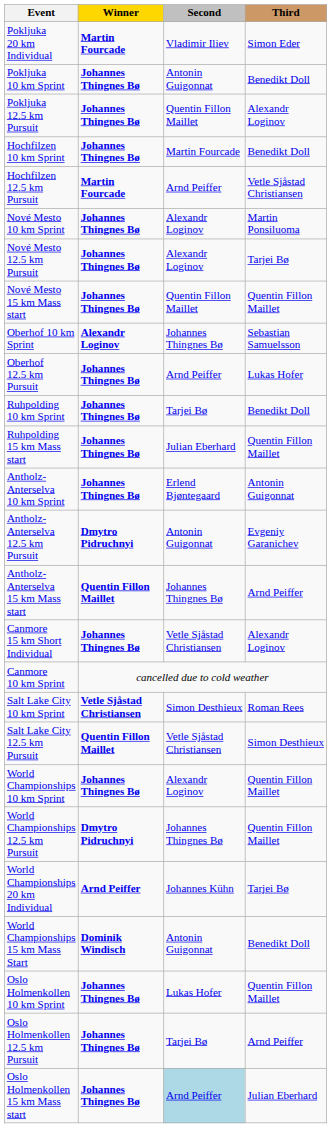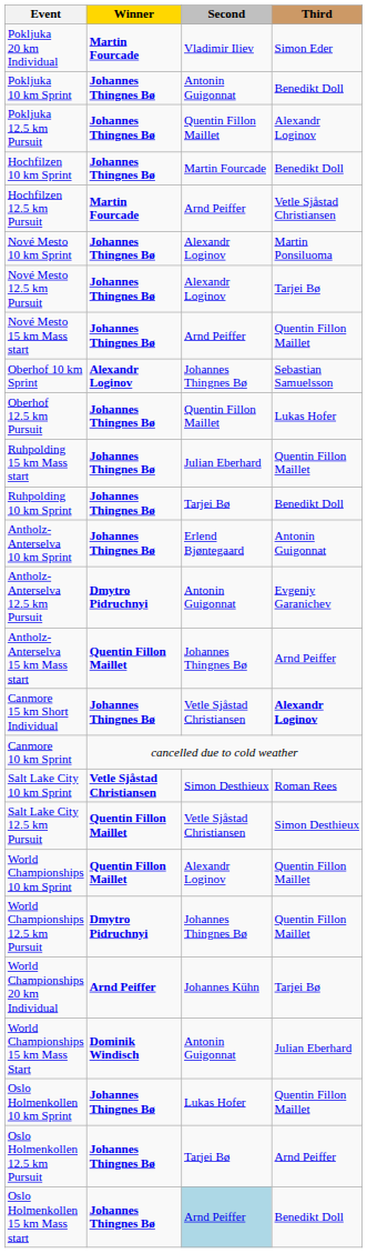 <table class="wikitable" width="75%">
 <tr>
 <th>Event</th>
 <th width="220" style="background:gold;">Winner</th>
 <th width="220" style="background:silver;">Second</th>
 <th width="220" style="background:#CC9966;">Third</th>
 </tr>
 <tr>
 <td><a href='#'>Pokljuka 20 km Individual</a><br></td>
 <td><strong><a href='#'>Martin Fourcade</a></strong><br></td>
 <td><a href='#'>Vladimir Iliev</a><br></td>
 <td><a href='#'>Simon Eder</a><br></td>
 </tr>
 <tr>
 <td><a href='#'>Pokljuka 10 km Sprint</a><br></td>
 <td><strong><a href='#'>Johannes Thingnes Bø</a></strong><br></td>
 <td><a href='#'>Antonin Guigonnat</a><br></td>
 <td><a href='#'>Benedikt Doll</a><br></td>
 </tr>
 <tr>
 <td><a href='#'>Pokljuka 12.5 km Pursuit</a><br></td>
 <td><strong><a href='#'>Johannes Thingnes Bø</a></strong><br></td>
 <td><a href='#'>Quentin Fillon Maillet</a><br></td>
 <td><a href='#'>Alexandr Loginov</a><br></td>
 </tr>
 <tr>
 <td><a href='#'>Hochfilzen 10 km Sprint</a><br></td>
 <td><strong><a href='#'>Johannes Thingnes Bø</a></strong><br></td>
 <td><a href='#'>Martin Fourcade</a><br></td>
 <td><a href='#'>Benedikt Doll</a><br></td>
 </tr>
 <tr>
 <td><a href='#'>Hochfilzen 12.5 km Pursuit</a><br></td>
 <td><strong><a href='#'>Martin Fourcade</a></strong><br></td>
 <td><a href='#'>Arnd Peiffer</a><br></td>
 <td><a href='#'>Vetle Sjåstad Christiansen</a><br></td>
 </tr>
 <tr>
 <td><a href='#'>Nové Mesto 10 km Sprint</a><br></td>
 <td><strong><a href='#'>Johannes Thingnes Bø</a></strong><br></td>
 <td><a href='#'>Alexandr Loginov</a><br></td>
 <td><a href='#'>Martin Ponsiluoma</a><br></td>
 </tr>
 <tr>
 <td><a href='#'>Nové Mesto 12.5 km Pursuit</a><br></td>
 <td><strong><a href='#'>Johannes Thingnes Bø</a></strong><br></td>
 <td><a href='#'>Alexandr Loginov</a><br></td>
 <td><a href='#'>Tarjei Bø</a><br></td>
 </tr>
 <tr>
 <td><a href='#'>Nové Mesto 15 km Mass start</a><br></td>
 <td><strong><a href='#'>Johannes Thingnes Bø</a></strong><br></td>
-<td><a href='#'>Quentin Fillon Maillet</a><br></td>
+<td><a href='#'>Arnd Peiffer</a><br></td>
 <td><a href='#'>Quentin Fillon Maillet</a><br></td>
 </tr>
 <tr>
 <td><a href='#'>Oberhof 10 km Sprint</a><br></td>
 <td><strong><a href='#'>Alexandr Loginov</a></strong><br></td>
 <td><a href='#'>Johannes Thingnes Bø</a><br></td>
 <td><a href='#'>Sebastian Samuelsson</a><br></td>
 </tr>
 <tr>
 <td><a href='#'>Oberhof 12.5 km Pursuit</a><br></td>
 <td><strong><a href='#'>Johannes Thingnes Bø</a></strong><br></td>
-<td><a href='#'>Arnd Peiffer</a><br></td>
+<td><a href='#'>Quentin Fillon Maillet</a><br></td>
 <td><a href='#'>Lukas Hofer</a><br></td>
+</tr>
+<tr>
+<td><a href='#'>Ruhpolding 15 km Mass start</a><br></td>
+<td><strong><a href='#'>Johannes Thingnes Bø</a></strong><br></td>
+<td><a href='#'>Julian Eberhard</a><br></td>
+<td><a href='#'>Quentin Fillon Maillet</a><br></td>
 </tr>
 <tr>
 <td><a href='#'>Ruhpolding 10 km Sprint</a><br></td>
 <td><strong><a href='#'>Johannes Thingnes Bø</a></strong><br></td>
 <td><a href='#'>Tarjei Bø</a><br></td>
 <td><a href='#'>Benedikt Doll</a><br></td>
-</tr>
-<tr>
-<td><a href='#'>Ruhpolding 15 km Mass start</a><br></td>
-<td><strong><a href='#'>Johannes Thingnes Bø</a></strong><br></td>
-<td><a href='#'>Julian Eberhard</a><br></td>
-<td><a href='#'>Quentin Fillon Maillet</a><br></td>
 </tr>
 <tr>
 <td><a href='#'>Antholz-Anterselva 10 km Sprint</a><br></td>
 <td><strong><a href='#'>Johannes Thingnes Bø</a></strong><br></td>
 <td><a href='#'>Erlend Bjøntegaard</a><br></td>
 <td><a href='#'>Antonin Guigonnat</a><br></td>
 </tr>
 <tr>
 <td><a href='#'>Antholz-Anterselva 12.5 km Pursuit</a><br></td>
 <td><strong><a href='#'>Dmytro Pidruchnyi</a></strong><br></td>
 <td><a href='#'>Antonin Guigonnat</a><br></td>
 <td><a href='#'>Evgeniy Garanichev</a><br></td>
 </tr>
 <tr>
 <td><a href='#'>Antholz-Anterselva 15 km Mass start</a><br></td>
 <td><strong><a href='#'>Quentin Fillon Maillet</a></strong><br></td>
 <td><a href='#'>Johannes Thingnes Bø</a><br></td>
 <td><a href='#'>Arnd Peiffer</a><br></td>
 </tr>
 <tr>
 <td><a href='#'>Canmore 15 km Short Individual</a><br></td>
 <td><strong><a href='#'>Johannes Thingnes Bø</a></strong><br></td>
 <td><a href='#'>Vetle Sjåstad Christiansen</a><br></td>
-<td><a href='#'>Alexandr Loginov</a><br></td>
+<td><strong><a href='#'>Alexandr Loginov</a><br></strong></td>
 </tr>
 <tr>
 <td><a href='#'>Canmore 10 km Sprint</a><br></td>
 <td colspan="3" align="middle"><em>cancelled due to cold weather</em></td>
 </tr>
 <tr>
 <td><a href='#'>Salt Lake City 10 km Sprint</a><br></td>
 <td><strong><a href='#'>Vetle Sjåstad Christiansen</a></strong><br></td>
 <td><a href='#'>Simon Desthieux</a><br></td>
 <td><a href='#'>Roman Rees</a><br></td>
 </tr>
 <tr>
 <td><a href='#'>Salt Lake City 12.5 km Pursuit</a><br></td>
 <td><strong><a href='#'>Quentin Fillon Maillet</a></strong><br></td>
 <td><a href='#'>Vetle Sjåstad Christiansen</a><br></td>
 <td><a href='#'>Simon Desthieux</a><br></td>
 </tr>
 <tr>
 <td><a href='#'>World Championships 10 km Sprint</a><br></td>
-<td><strong><a href='#'>Johannes Thingnes Bø</a></strong><br></td>
+<td><strong><a href='#'>Quentin Fillon Maillet</a></strong><br></td>
 <td><a href='#'>Alexandr Loginov</a><br></td>
 <td><a href='#'>Quentin Fillon Maillet</a><br></td>
 </tr>
 <tr>
 <td><a href='#'>World Championships 12.5 km Pursuit</a><br></td>
 <td><strong><a href='#'>Dmytro Pidruchnyi</a></strong><br></td>
 <td><a href='#'>Johannes Thingnes Bø</a><br></td>
 <td><a href='#'>Quentin Fillon Maillet</a><br></td>
 </tr>
 <tr>
 <td><a href='#'>World Championships 20 km Individual</a><br></td>
 <td><strong><a href='#'>Arnd Peiffer</a></strong><br></td>
 <td><a href='#'>Johannes Kühn</a><br></td>
 <td><a href='#'>Tarjei Bø</a><br></td>
 </tr>
 <tr>
 <td><a href='#'>World Championships 15 km Mass Start</a><br></td>
 <td><strong><a href='#'>Dominik Windisch</a></strong><br></td>
 <td><a href='#'>Antonin Guigonnat</a><br></td>
-<td><a href='#'>Benedikt Doll</a><br></td>
+<td><a href='#'>Julian Eberhard</a><br></td>
 </tr>
 <tr>
 <td><a href='#'>Oslo Holmenkollen 10 km Sprint</a><br></td>
 <td><strong><a href='#'>Johannes Thingnes Bø</a></strong><br></td>
 <td><a href='#'>Lukas Hofer</a><br></td>
 <td><a href='#'>Quentin Fillon Maillet</a><br></td>
 </tr>
 <tr>
 <td><a href='#'>Oslo Holmenkollen 12.5 km Pursuit</a><br></td>
 <td><strong><a href='#'>Johannes Thingnes Bø</a></strong><br></td>
 <td><a href='#'>Tarjei Bø</a><br></td>
 <td><a href='#'>Arnd Peiffer</a><br></td>
 </tr>
 <tr>
 <td><a href='#'>Oslo Holmenkollen 15 km Mass start</a><br></td>
 <td><strong><a href='#'>Johannes Thingnes Bø</a></strong><br></td>
 <td style="background: lightblue;"><a href='#'>Arnd Peiffer</a><br></td>
-<td><a href='#'>Julian Eberhard</a><br></td>
+<td><a href='#'>Benedikt Doll</a><br></td>
 </tr>
 </table>
